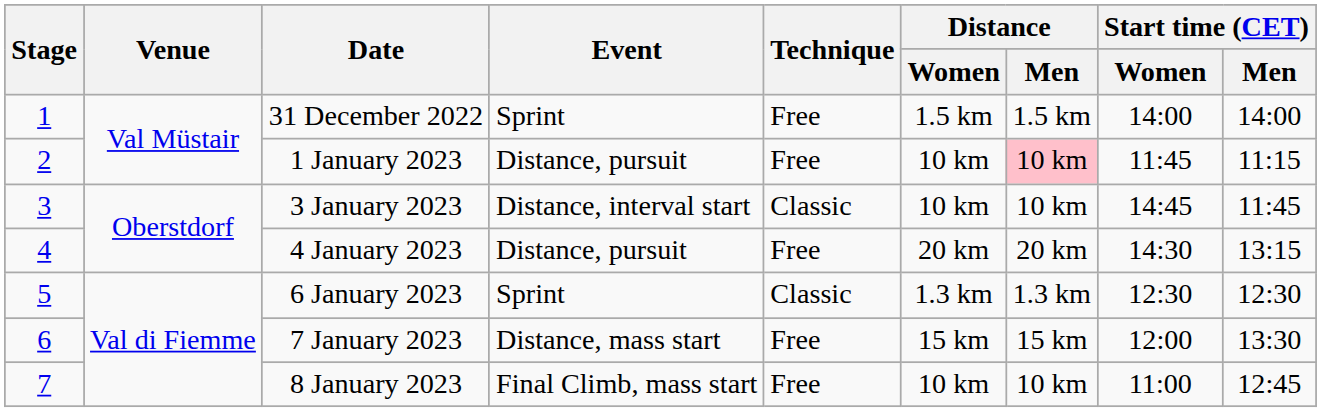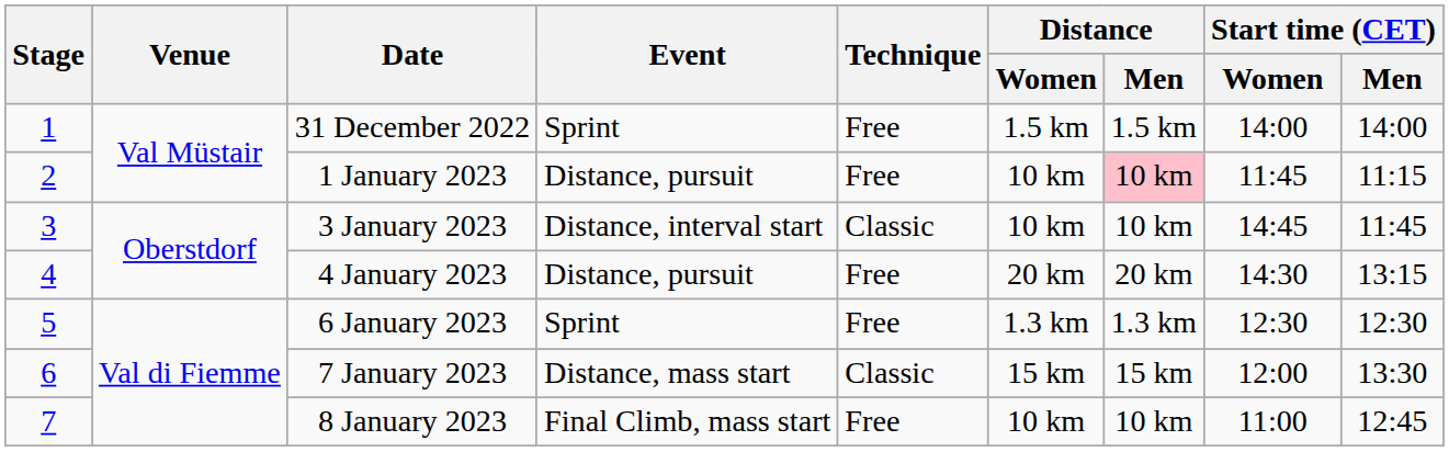 <table class="wikitable">
 <tr>
 <th rowspan=2>Stage</th>
 <th rowspan=2>Venue</th>
 <th rowspan=2>Date</th>
 <th rowspan=2>Event</th>
 <th rowspan=2>Technique</th>
 <th colspan=2>Distance</th>
 <th colspan=2>Start time (<a href='#'>CET</a>)</th>
 </tr>
 <tr>
 <th>Women</th>
 <th>Men</th>
 <th>Women</th>
 <th>Men</th>
 </tr>
 <tr align="center">
 <td><a href='#'>1</a></td>
 <td rowspan=2 align="center"><a href='#'>Val Müstair</a> </td>
 <td>31 December 2022</td>
 <td align="left">Sprint</td>
 <td align="left">Free</td>
 <td>1.5 km</td>
 <td>1.5 km</td>
 <td>14:00</td>
 <td>14:00</td>
 </tr>
 <tr align="center">
 <td><a href='#'>2</a></td>
 <td>1 January 2023</td>
 <td align="left">Distance, pursuit</td>
 <td align="left">Free</td>
 <td>10 km</td>
 <td style="background: pink;">10 km</td>
 <td>11:45</td>
 <td>11:15</td>
 </tr>
 <tr align="center">
 <td><a href='#'>3</a></td>
 <td rowspan=2 align="center"><a href='#'>Oberstdorf</a> </td>
 <td>3 January 2023</td>
 <td align="left">Distance, interval start</td>
 <td align="left">Classic</td>
 <td>10 km</td>
 <td>10 km</td>
 <td>14:45</td>
 <td>11:45</td>
 </tr>
 <tr align="center">
 <td><a href='#'>4</a></td>
 <td>4 January 2023</td>
 <td align="left">Distance, pursuit</td>
 <td align="left">Free</td>
 <td>20 km</td>
 <td>20 km</td>
 <td>14:30</td>
 <td>13:15</td>
 </tr>
 <tr align="center">
 <td><a href='#'>5</a></td>
 <td rowspan=3 align="center"><a href='#'>Val di Fiemme</a> </td>
 <td>6 January 2023</td>
 <td align="left">Sprint</td>
-<td align="left">Classic</td>
+<td align="left">Free</td>
 <td>1.3 km</td>
 <td>1.3 km</td>
 <td>12:30</td>
 <td>12:30</td>
 </tr>
 <tr align="center">
 <td><a href='#'>6</a></td>
 <td>7 January 2023</td>
 <td align="left">Distance, mass start</td>
-<td align="left">Free</td>
+<td align="left">Classic</td>
 <td>15 km</td>
 <td>15 km</td>
 <td>12:00</td>
 <td>13:30</td>
 </tr>
 <tr align="center">
 <td><a href='#'>7</a></td>
 <td>8 January 2023</td>
 <td align="left">Final Climb, mass start</td>
 <td align="left">Free</td>
 <td>10 km</td>
 <td>10 km</td>
 <td>11:00</td>
 <td>12:45</td>
 </tr>
 </table>
